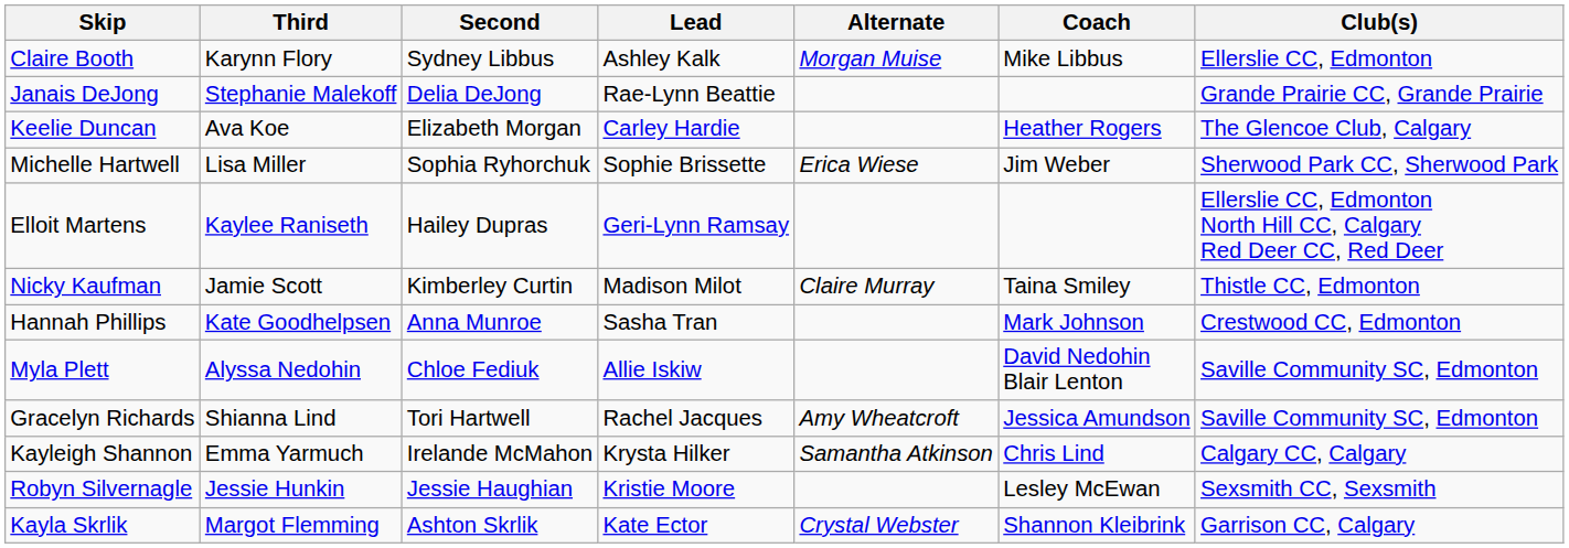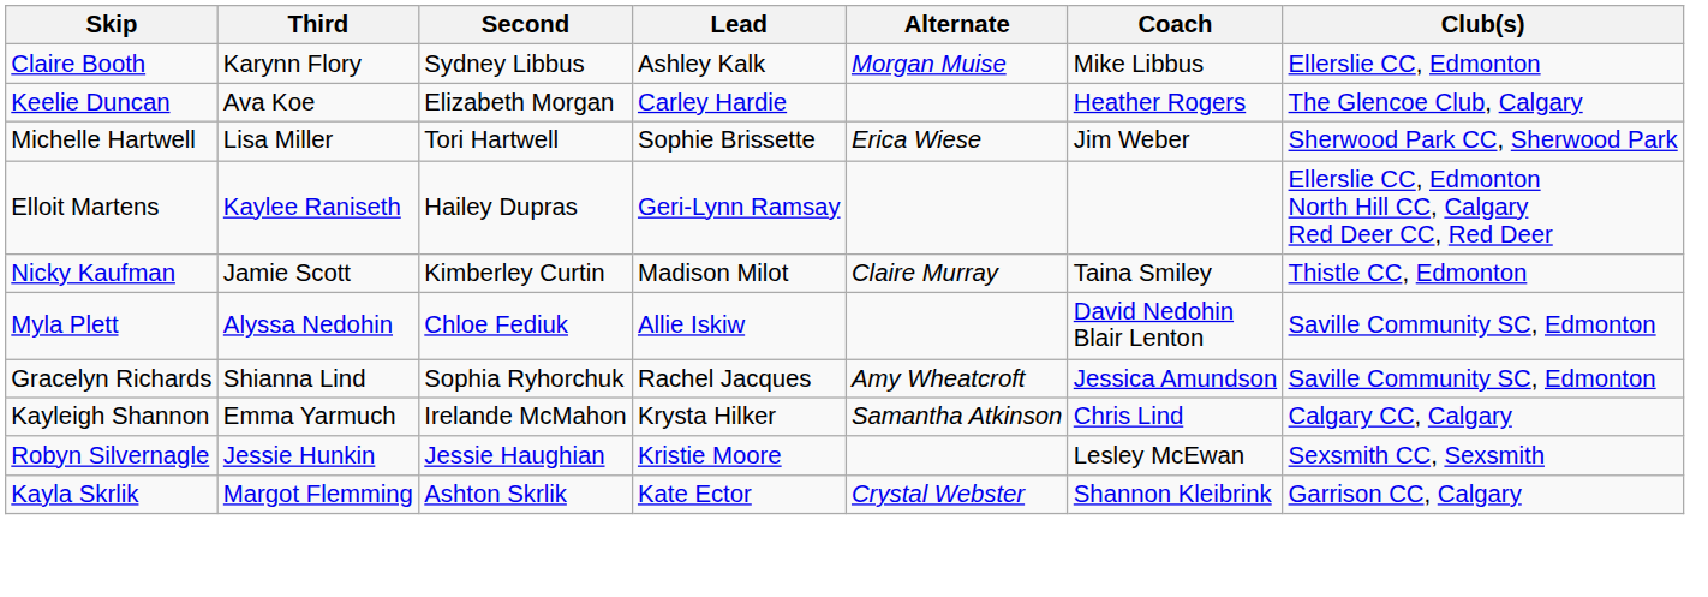 <table class="wikitable">
 <tr>
 <th scope="col">Skip</th>
 <th scope="col">Third</th>
 <th scope="col">Second</th>
 <th scope="col">Lead</th>
 <th scope="col">Alternate</th>
 <th scope="col">Coach</th>
 <th scope="col">Club(s)</th>
 </tr>
 <tr>
 <td><a href='#'>Claire Booth</a></td>
 <td>Karynn Flory</td>
 <td>Sydney Libbus</td>
 <td>Ashley Kalk</td>
 <td><em><a href='#'>Morgan Muise</a></em></td>
 <td>Mike Libbus</td>
 <td><a href='#'>Ellerslie CC</a>, <a href='#'>Edmonton</a></td>
 </tr>
 <tr>
-<td><a href='#'>Janais DeJong</a></td>
-<td><a href='#'>Stephanie Malekoff</a></td>
-<td><a href='#'>Delia DeJong</a></td>
-<td>Rae-Lynn Beattie</td>
-<td></td>
-<td></td>
-<td><a href='#'>Grande Prairie CC</a>, <a href='#'>Grande Prairie</a></td>
-</tr>
-<tr>
 <td><a href='#'>Keelie Duncan</a></td>
 <td>Ava Koe</td>
 <td>Elizabeth Morgan</td>
 <td><a href='#'>Carley Hardie</a></td>
 <td></td>
 <td><a href='#'>Heather Rogers</a></td>
 <td><a href='#'>The Glencoe Club</a>, <a href='#'>Calgary</a></td>
 </tr>
 <tr>
 <td>Michelle Hartwell</td>
 <td>Lisa Miller</td>
-<td>Sophia Ryhorchuk</td>
+<td>Tori Hartwell</td>
 <td>Sophie Brissette</td>
 <td><em>Erica Wiese</em></td>
 <td>Jim Weber</td>
 <td><a href='#'>Sherwood Park CC</a>, <a href='#'>Sherwood Park</a></td>
 </tr>
 <tr>
 <td>Elloit Martens</td>
 <td><a href='#'>Kaylee Raniseth</a></td>
 <td>Hailey Dupras</td>
 <td><a href='#'>Geri-Lynn Ramsay</a></td>
 <td></td>
 <td></td>
 <td><a href='#'>Ellerslie CC</a>, <a href='#'>Edmonton</a> <br> <a href='#'>North Hill CC</a>, <a href='#'>Calgary</a> <br> <a href='#'>Red Deer CC</a>, <a href='#'>Red Deer</a></td>
 </tr>
 <tr>
 <td><a href='#'>Nicky Kaufman</a></td>
 <td>Jamie Scott</td>
 <td>Kimberley Curtin</td>
 <td>Madison Milot</td>
 <td><em>Claire Murray</em></td>
 <td>Taina Smiley</td>
 <td><a href='#'>Thistle CC</a>, <a href='#'>Edmonton</a></td>
 </tr>
 <tr>
-<td>Hannah Phillips</td>
-<td><a href='#'>Kate Goodhelpsen</a></td>
-<td><a href='#'>Anna Munroe</a></td>
-<td>Sasha Tran</td>
-<td></td>
-<td><a href='#'>Mark Johnson</a></td>
-<td><a href='#'>Crestwood CC</a>, <a href='#'>Edmonton</a></td>
-</tr>
-<tr>
 <td><a href='#'>Myla Plett</a></td>
 <td><a href='#'>Alyssa Nedohin</a></td>
 <td><a href='#'>Chloe Fediuk</a></td>
 <td><a href='#'>Allie Iskiw</a></td>
 <td></td>
 <td><a href='#'>David Nedohin</a> <br> Blair Lenton</td>
 <td><a href='#'>Saville Community SC</a>, <a href='#'>Edmonton</a></td>
 </tr>
 <tr>
 <td>Gracelyn Richards</td>
 <td>Shianna Lind</td>
-<td>Tori Hartwell</td>
+<td>Sophia Ryhorchuk</td>
 <td>Rachel Jacques</td>
 <td><em>Amy Wheatcroft</em></td>
 <td><a href='#'>Jessica Amundson</a></td>
 <td><a href='#'>Saville Community SC</a>, <a href='#'>Edmonton</a></td>
 </tr>
 <tr>
 <td>Kayleigh Shannon</td>
 <td>Emma Yarmuch</td>
 <td>Irelande McMahon</td>
 <td>Krysta Hilker</td>
 <td><em>Samantha Atkinson</em></td>
 <td><a href='#'>Chris Lind</a></td>
 <td><a href='#'>Calgary CC</a>, <a href='#'>Calgary</a></td>
 </tr>
 <tr>
 <td><a href='#'>Robyn Silvernagle</a></td>
 <td><a href='#'>Jessie Hunkin</a></td>
 <td><a href='#'>Jessie Haughian</a></td>
 <td><a href='#'>Kristie Moore</a></td>
 <td></td>
 <td>Lesley McEwan</td>
 <td><a href='#'>Sexsmith CC</a>, <a href='#'>Sexsmith</a></td>
 </tr>
 <tr>
 <td><a href='#'>Kayla Skrlik</a></td>
 <td><a href='#'>Margot Flemming</a></td>
 <td><a href='#'>Ashton Skrlik</a></td>
 <td><a href='#'>Kate Ector</a></td>
 <td><em><a href='#'>Crystal Webster</a></em></td>
 <td><a href='#'>Shannon Kleibrink</a></td>
 <td><a href='#'>Garrison CC</a>, <a href='#'>Calgary</a></td>
 </tr>
 </table>
